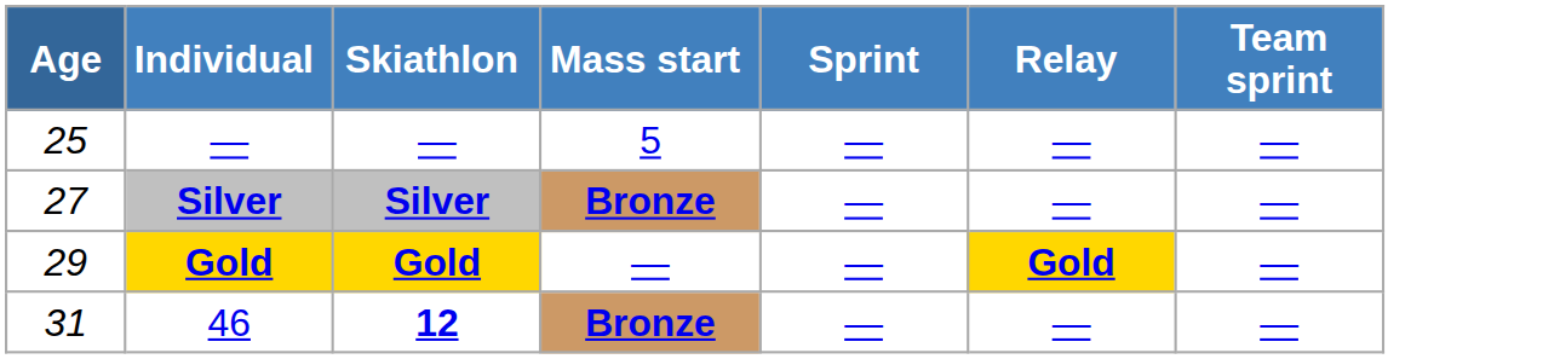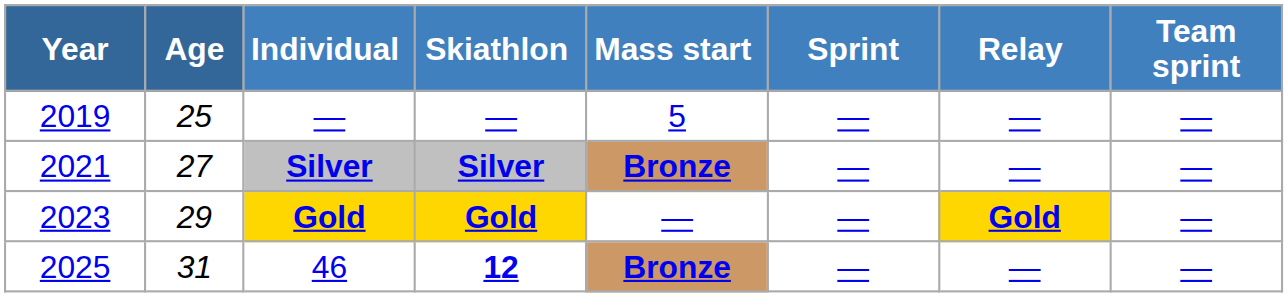 <table class="wikitable" style="font-size:95%; text-align:center; border:grey solid 1px; border-collapse:collapse; background:#ffffff;">
 <tr>
+<th style="background-color:#369; color:white; width:60px;"> Year </th>
 <th style="background-color:#369; color:white; width:40px;"> Age </th>
 <th style="background-color:#4180be; color:white; width:75px;">Individual </th>
 <th style="background-color:#4180be; color:white; width:75px;">Skiathlon </th>
 <th style="background-color:#4180be; color:white; width:75px;">Mass start </th>
 <th style="background-color:#4180be; color:white; width:75px;"> Sprint </th>
 <th style="background-color:#4180be; color:white; width:75px;">Relay </th>
 <th style="background-color:#4180be; color:white; width:75px;"> Team <br> sprint </th>
 </tr>
 <tr>
+<td><a href='#'>2019</a></td>
 <td><em>25</em></td>
 <td><a href='#'>—</a></td>
 <td><a href='#'>—</a></td>
 <td><a href='#'>5</a></td>
 <td><a href='#'>—</a></td>
 <td><a href='#'>—</a></td>
 <td><a href='#'>—</a></td>
 </tr>
 <tr>
+<td><a href='#'>2021</a></td>
 <td><em>27</em></td>
 <td bgcolor=silver><a href='#'><strong>Silver</strong></a></td>
 <td bgcolor=silver><a href='#'><strong>Silver</strong></a></td>
 <td bgcolor=#cc9966><a href='#'><strong>Bronze</strong></a></td>
 <td><a href='#'>—</a></td>
 <td><a href='#'>—</a></td>
 <td><a href='#'>—</a></td>
 </tr>
 <tr>
+<td><a href='#'>2023</a></td>
 <td><em>29</em></td>
 <td bgcolor=gold><a href='#'><strong>Gold</strong></a></td>
 <td bgcolor=gold><a href='#'><strong>Gold</strong></a></td>
 <td><a href='#'>—</a></td>
 <td><a href='#'>—</a></td>
 <td style="background:gold;"><a href='#'><strong>Gold</strong></a></td>
 <td><a href='#'>—</a></td>
 </tr>
 <tr>
+<td><a href='#'>2025</a></td>
 <td><em>31</em></td>
 <td><a href='#'>46</a></td>
 <td><strong><a href='#'>12</a></strong></td>
 <td bgcolor=#cc9966><a href='#'><strong>Bronze</strong></a></td>
 <td><a href='#'>—</a></td>
 <td><a href='#'>—</a></td>
 <td><a href='#'>—</a></td>
 </tr>
 </table>
